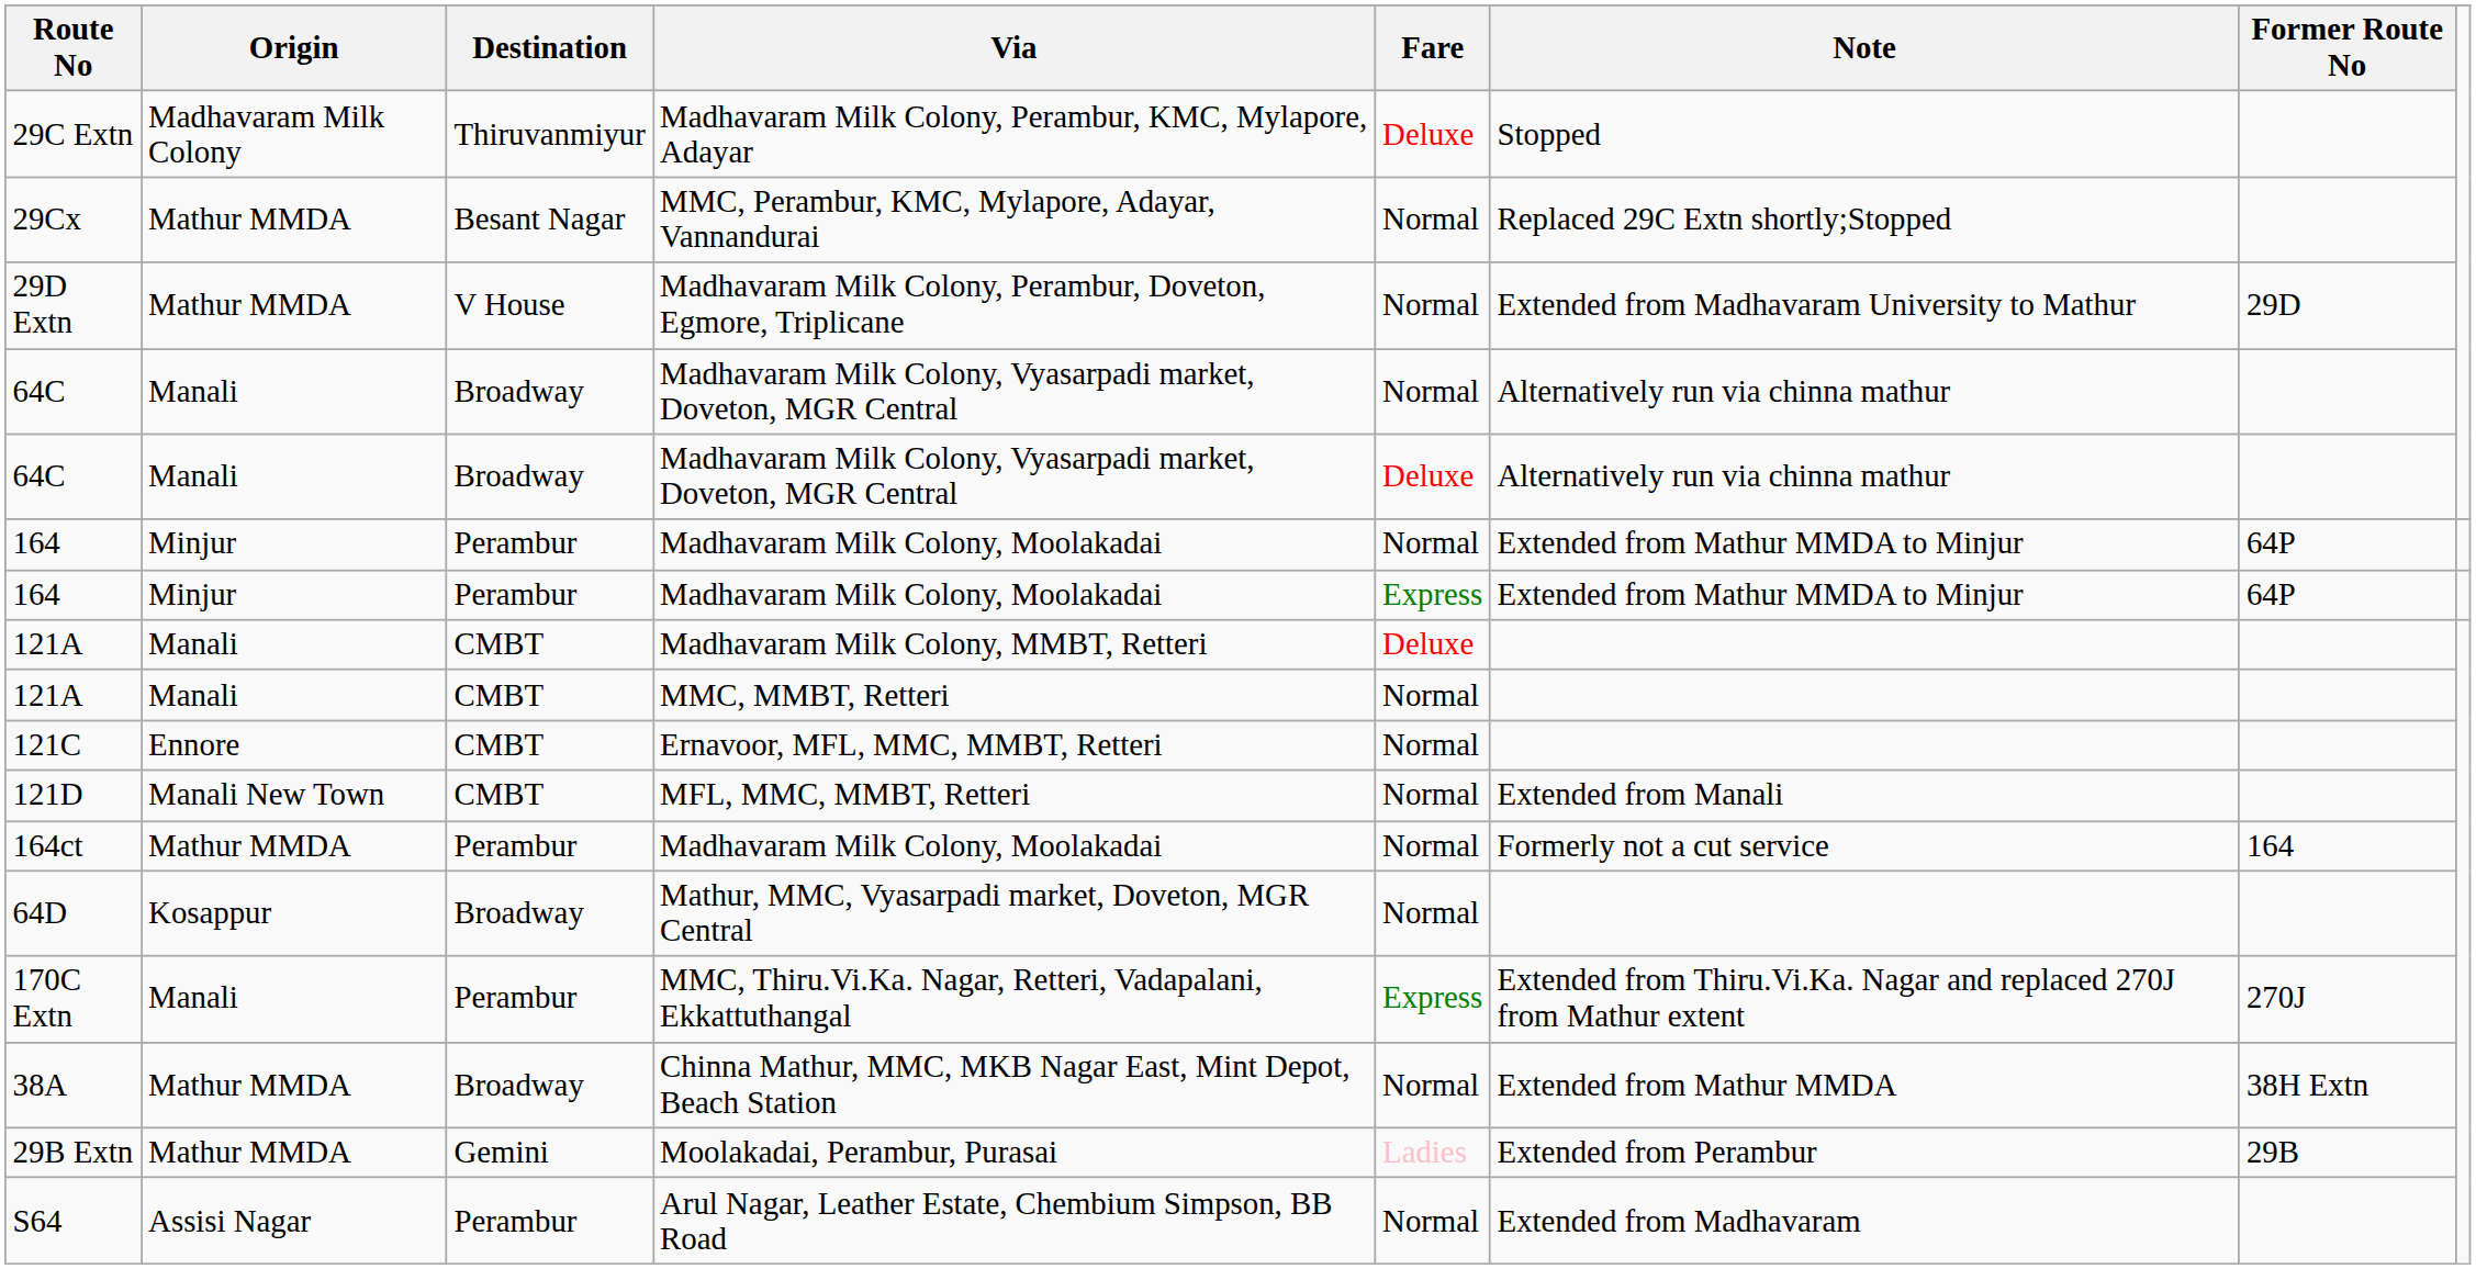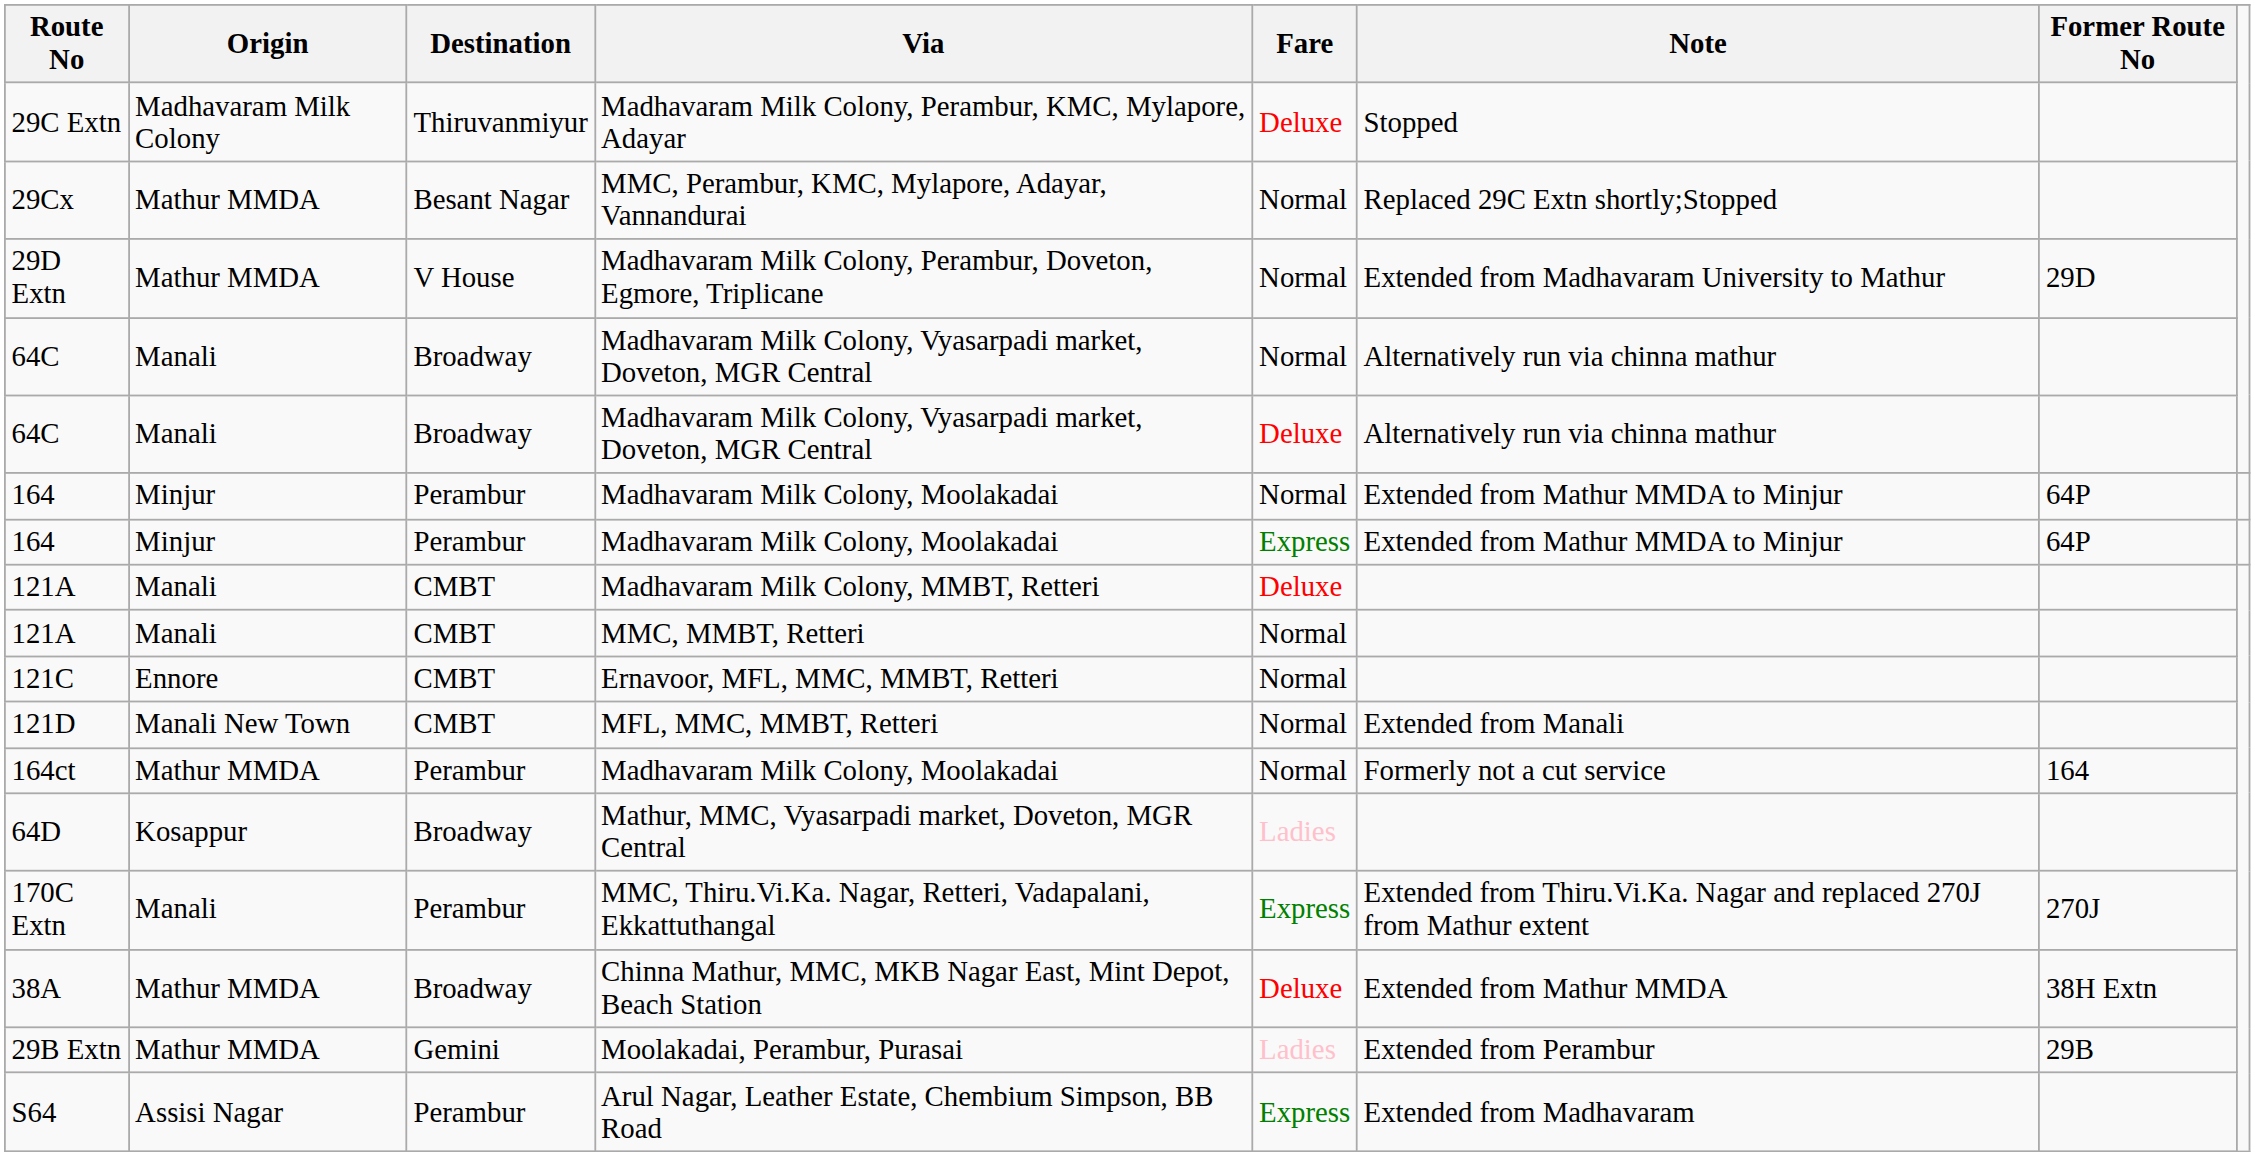 <table class="sortable wikitable">
 <tr>
 <th>Route No</th>
 <th>Origin</th>
 <th>Destination</th>
 <th>Via</th>
 <th>Fare</th>
 <th>Note</th>
 <th>Former Route No</th>
 </tr>
 <tr>
 <td>29C Extn</td>
 <td>Madhavaram Milk Colony</td>
 <td>Thiruvanmiyur</td>
 <td>Madhavaram Milk Colony, Perambur, KMC, Mylapore, Adayar</td>
 <td style="color:red">Deluxe</td>
 <td>Stopped</td>
 <td></td>
 </tr>
 <tr>
 <td>29Cx</td>
 <td>Mathur MMDA</td>
 <td>Besant Nagar</td>
 <td>MMC, Perambur, KMC, Mylapore, Adayar, Vannandurai</td>
 <td>Normal</td>
 <td>Replaced 29C Extn shortly;Stopped</td>
 <td></td>
 </tr>
 <tr>
 <td>29D Extn</td>
 <td>Mathur MMDA</td>
 <td>V House</td>
 <td>Madhavaram Milk Colony, Perambur, Doveton, Egmore, Triplicane</td>
 <td>Normal</td>
 <td>Extended from Madhavaram University to Mathur</td>
 <td>29D</td>
 </tr>
 <tr>
 <td>64C</td>
 <td>Manali</td>
 <td>Broadway</td>
 <td>Madhavaram Milk Colony, Vyasarpadi market, Doveton, MGR Central</td>
 <td>Normal</td>
 <td>Alternatively run via chinna mathur</td>
 <td></td>
 </tr>
 <tr>
 <td>64C</td>
 <td>Manali</td>
 <td>Broadway</td>
 <td>Madhavaram Milk Colony, Vyasarpadi market, Doveton, MGR Central</td>
 <td style="color:red">Deluxe</td>
 <td>Alternatively run via chinna mathur</td>
 <td></td>
 </tr>
 <tr>
 <td>164</td>
 <td>Minjur</td>
 <td>Perambur</td>
 <td>Madhavaram Milk Colony, Moolakadai</td>
 <td>Normal</td>
 <td>Extended from Mathur MMDA to Minjur</td>
 <td>64P</td>
 <td></td>
 </tr>
 <tr>
 <td>164</td>
 <td>Minjur</td>
 <td>Perambur</td>
 <td>Madhavaram Milk Colony, Moolakadai</td>
 <td style="color:green">Express</td>
 <td>Extended from Mathur MMDA to Minjur</td>
 <td>64P</td>
 <td></td>
 </tr>
 <tr>
 <td>121A</td>
 <td>Manali</td>
 <td>CMBT</td>
 <td>Madhavaram Milk Colony, MMBT, Retteri</td>
 <td style="color:red">Deluxe</td>
 <td></td>
 <td></td>
 </tr>
 <tr>
 <td>121A</td>
 <td>Manali</td>
 <td>CMBT</td>
 <td>MMC, MMBT, Retteri</td>
 <td>Normal</td>
 <td></td>
 <td></td>
 </tr>
 <tr>
 <td>121C</td>
 <td>Ennore</td>
 <td>CMBT</td>
 <td>Ernavoor, MFL, MMC, MMBT, Retteri</td>
 <td>Normal</td>
 <td></td>
 <td></td>
 </tr>
 <tr>
 <td>121D</td>
 <td>Manali New Town</td>
 <td>CMBT</td>
 <td>MFL, MMC, MMBT, Retteri</td>
 <td>Normal</td>
 <td>Extended from Manali</td>
 <td></td>
 </tr>
 <tr>
 <td>164ct</td>
 <td>Mathur MMDA</td>
 <td>Perambur</td>
 <td>Madhavaram Milk Colony, Moolakadai</td>
 <td>Normal</td>
 <td>Formerly not a cut service</td>
 <td>164</td>
 </tr>
 <tr>
 <td>64D</td>
 <td>Kosappur</td>
 <td>Broadway</td>
 <td>Mathur, MMC, Vyasarpadi market, Doveton, MGR Central</td>
-<td>Normal</td>
+<td style="color:pink">Ladies</td>
 <td></td>
 <td></td>
 </tr>
 <tr>
 <td>170C Extn</td>
 <td>Manali</td>
 <td>Perambur</td>
 <td>MMC, Thiru.Vi.Ka. Nagar, Retteri, Vadapalani, Ekkattuthangal</td>
 <td style="color:green">Express</td>
 <td>Extended from Thiru.Vi.Ka. Nagar and replaced 270J from Mathur extent</td>
 <td>270J</td>
 </tr>
 <tr>
 <td>38A</td>
 <td>Mathur MMDA</td>
 <td>Broadway</td>
 <td>Chinna Mathur, MMC, MKB Nagar East, Mint Depot, Beach Station</td>
-<td>Normal</td>
+<td style="color:red">Deluxe</td>
 <td>Extended from Mathur MMDA</td>
 <td>38H Extn</td>
 </tr>
 <tr>
 <td>29B Extn</td>
 <td>Mathur MMDA</td>
 <td>Gemini</td>
 <td>Moolakadai, Perambur, Purasai</td>
 <td style="color:pink">Ladies</td>
 <td>Extended from Perambur</td>
 <td>29B</td>
 </tr>
 <tr>
 <td>S64</td>
 <td>Assisi Nagar</td>
 <td>Perambur</td>
 <td>Arul Nagar, Leather Estate, Chembium Simpson, BB Road</td>
-<td>Normal</td>
+<td style="color:green">Express</td>
 <td>Extended from Madhavaram</td>
 <td></td>
 </tr>
 <tr>
 </tr>
 </table>
